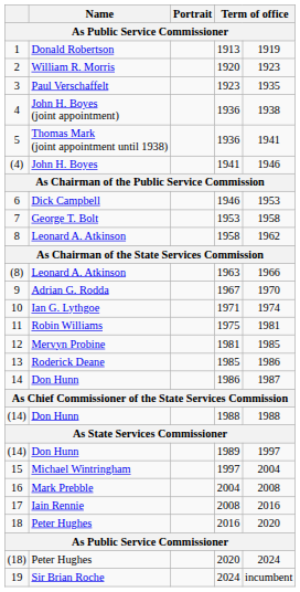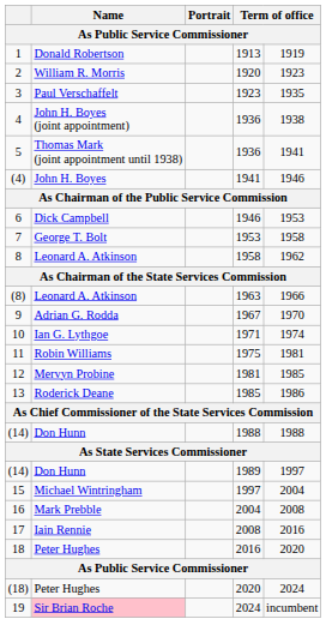 <table class="wikitable">
 <tr>
 <th></th>
 <th>Name</th>
 <th>Portrait</th>
 <th colspan=2>Term of office</th>
 </tr>
 <tr>
 <th colspan=5>As Public Service Commissioner</th>
 </tr>
 <tr>
 <td align="center">1</td>
 <td><a href='#'>Donald Robertson</a></td>
 <td></td>
 <td>1913</td>
 <td align="center">1919</td>
 </tr>
 <tr>
 <td align="center">2</td>
 <td><a href='#'>William R. Morris</a></td>
 <td></td>
 <td>1920</td>
 <td align="center">1923</td>
 </tr>
 <tr>
 <td align="center">3</td>
 <td><a href='#'>Paul Verschaffelt</a></td>
 <td></td>
 <td>1923</td>
 <td align="center">1935</td>
 </tr>
 <tr>
 <td align="center">4</td>
 <td><a href='#'>John H. Boyes</a><br>(joint appointment)</td>
 <td></td>
 <td>1936</td>
 <td align="center">1938</td>
 </tr>
 <tr>
 <td align="center">5</td>
 <td><a href='#'>Thomas Mark</a><br>(joint appointment until 1938)</td>
 <td></td>
 <td>1936</td>
 <td align="center">1941</td>
 </tr>
 <tr>
 <td align="center">(4)</td>
 <td><a href='#'>John H. Boyes</a></td>
 <td></td>
 <td>1941</td>
 <td align="center">1946</td>
 </tr>
 <tr>
 <th colspan=5>As Chairman of the Public Service Commission</th>
 </tr>
 <tr>
 <td align="center">6</td>
 <td><a href='#'>Dick Campbell</a></td>
 <td></td>
 <td>1946</td>
 <td align="center">1953</td>
 </tr>
 <tr>
 <td align="center">7</td>
 <td><a href='#'>George T. Bolt</a></td>
 <td></td>
 <td>1953</td>
 <td align="center">1958</td>
 </tr>
 <tr>
 <td align="center">8</td>
 <td><a href='#'>Leonard A. Atkinson</a></td>
 <td></td>
 <td>1958</td>
 <td align="center">1962</td>
 </tr>
 <tr>
 <th colspan=5>As Chairman of the State Services Commission</th>
 </tr>
 <tr>
 <td align="center">(8)</td>
 <td><a href='#'>Leonard A. Atkinson</a></td>
 <td></td>
 <td>1963</td>
 <td align="center">1966</td>
 </tr>
 <tr>
 <td align="center">9</td>
 <td><a href='#'>Adrian G. Rodda</a></td>
 <td></td>
 <td>1967</td>
 <td align="center">1970</td>
 </tr>
 <tr>
 <td align="center">10</td>
 <td><a href='#'>Ian G. Lythgoe</a></td>
 <td></td>
 <td>1971</td>
 <td align="center">1974</td>
 </tr>
 <tr>
 <td align="center">11</td>
 <td><a href='#'>Robin Williams</a></td>
 <td></td>
 <td>1975</td>
 <td align="center">1981</td>
 </tr>
 <tr>
 <td align="center">12</td>
 <td><a href='#'>Mervyn Probine</a></td>
 <td></td>
 <td>1981</td>
 <td align="center">1985</td>
 </tr>
 <tr>
 <td align="center">13</td>
 <td><a href='#'>Roderick Deane</a></td>
 <td></td>
 <td>1985</td>
 <td align="center">1986</td>
 </tr>
 <tr>
-<td align="center">14</td>
-<td><a href='#'>Don Hunn</a></td>
-<td></td>
-<td>1986</td>
-<td align="center">1987</td>
-</tr>
-<tr>
 <th colspan=5>As Chief Commissioner of the State Services Commission</th>
 </tr>
 <tr>
 <td align="center">(14)</td>
 <td><a href='#'>Don Hunn</a></td>
 <td></td>
 <td>1988</td>
 <td align="center">1988</td>
 </tr>
 <tr>
 <th colspan=5>As State Services Commissioner</th>
 </tr>
 <tr>
 <td align="center">(14)</td>
 <td><a href='#'>Don Hunn</a></td>
 <td></td>
 <td>1989</td>
 <td align="center">1997</td>
 </tr>
 <tr>
 <td align="center">15</td>
 <td><a href='#'>Michael Wintringham</a></td>
 <td></td>
 <td>1997</td>
 <td align="center">2004</td>
 </tr>
 <tr>
 <td align="center">16</td>
 <td><a href='#'>Mark Prebble</a></td>
 <td></td>
 <td>2004</td>
 <td align="center">2008</td>
 </tr>
 <tr>
 <td align="center">17</td>
 <td><a href='#'>Iain Rennie</a></td>
 <td></td>
 <td>2008</td>
 <td align="center">2016</td>
 </tr>
 <tr>
 <td align="center">18</td>
 <td><a href='#'>Peter Hughes</a></td>
 <td></td>
 <td>2016</td>
 <td align="center">2020</td>
 </tr>
 <tr>
 <th colspan=5>As Public Service Commissioner</th>
 </tr>
 <tr>
 <td align="center">(18)</td>
 <td>Peter Hughes</td>
 <td></td>
 <td>2020</td>
 <td align="center">2024</td>
 </tr>
 <tr>
 <td align="center">19</td>
-<td><a href='#'>Sir Brian Roche</a></td>
+<td style="background: pink;"><a href='#'>Sir Brian Roche</a></td>
 <td></td>
 <td>2024</td>
 <td align="center">incumbent</td>
 </tr>
 </table>
